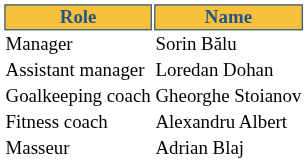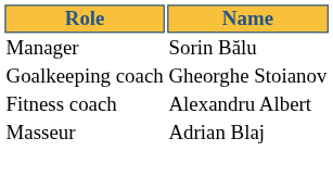 <table class="toccolours">
 <tr>
 <th style="background:#f9c13b;color:#255587;border:1px solid #255587;">Role</th>
 <th style="background:#f9c13b;color:#255587;border:1px solid #255587;">Name</th>
 </tr>
 <tr>
 <td>Manager</td>
 <td> Sorin Bălu</td>
-</tr>
-<tr>
-<td>Assistant manager</td>
-<td> Loredan Dohan</td>
 </tr>
 <tr>
 <td>Goalkeeping coach</td>
 <td> Gheorghe Stoianov</td>
 </tr>
 <tr>
 <td>Fitness coach</td>
 <td> Alexandru Albert</td>
 </tr>
 <tr>
 <td>Masseur</td>
 <td> Adrian Blaj</td>
 </tr>
 </table>
